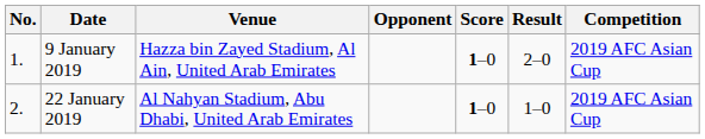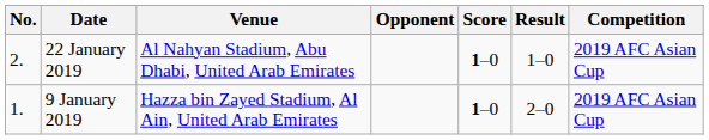 <table class="wikitable" style="font-size:100%;">
 <tr>
 <th>No.</th>
 <th>Date</th>
 <th>Venue</th>
 <th>Opponent</th>
 <th>Score</th>
 <th>Result</th>
 <th>Competition</th>
 </tr>
 <tr>
+<td>2.</td>
+<td>22 January 2019</td>
+<td><a href='#'>Al Nahyan Stadium</a>, <a href='#'>Abu Dhabi</a>, <a href='#'>United Arab Emirates</a></td>
+<td></td>
+<td align=center><strong>1</strong>–0</td>
+<td align=center>1–0</td>
+<td><a href='#'>2019 AFC Asian Cup</a></td>
+</tr>
+<tr>
 <td>1.</td>
 <td>9 January 2019</td>
 <td><a href='#'>Hazza bin Zayed Stadium</a>, <a href='#'>Al Ain</a>, <a href='#'>United Arab Emirates</a></td>
 <td></td>
 <td align=center><strong>1</strong>–0</td>
 <td align=center>2–0</td>
 <td><a href='#'>2019 AFC Asian Cup</a></td>
 </tr>
-<tr>
-<td>2.</td>
-<td>22 January 2019</td>
-<td><a href='#'>Al Nahyan Stadium</a>, <a href='#'>Abu Dhabi</a>, <a href='#'>United Arab Emirates</a></td>
-<td></td>
-<td align=center><strong>1</strong>–0</td>
-<td align=center>1–0</td>
-<td><a href='#'>2019 AFC Asian Cup</a></td>
-</tr>
 </table>
